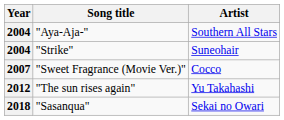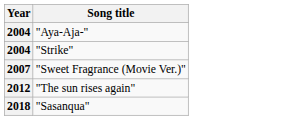 <table class="wikitable sortable">
 <tr>
 <th>Year</th>
 <th>Song title</th>
-<th>Artist</th>
 </tr>
 <tr>
 <th>2004</th>
 <td>"Aya-Aja-"</td>
-<td><a href='#'>Southern All Stars</a></td>
 </tr>
 <tr>
 <th>2004</th>
 <td>"Strike"</td>
-<td><a href='#'>Suneohair</a></td>
 </tr>
 <tr>
 <th>2007</th>
 <td>"Sweet Fragrance (Movie Ver.)"</td>
-<td><a href='#'>Cocco</a></td>
 </tr>
 <tr>
 <th>2012</th>
 <td>"The sun rises again"</td>
-<td><a href='#'>Yu Takahashi</a></td>
 </tr>
 <tr>
 <th>2018</th>
 <td>"Sasanqua"</td>
-<td><a href='#'>Sekai no Owari</a></td>
 </tr>
 </table>
